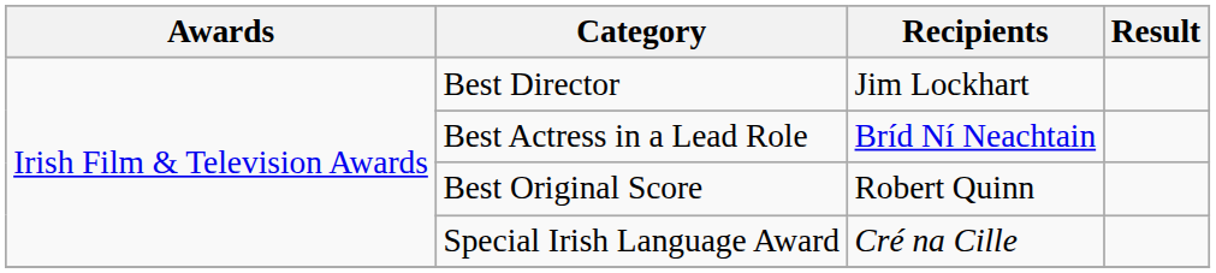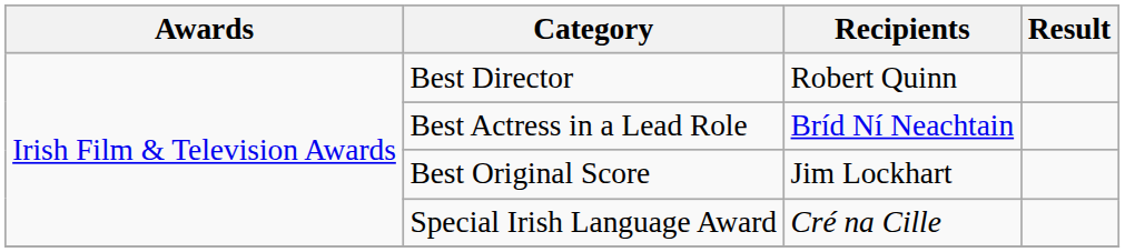 <table class="wikitable plainrowheaders sortable">
 <tr style="background:#ccc; text-align:center;">
 <th scope="col">Awards</th>
 <th scope="col">Category</th>
 <th scope="col">Recipients</th>
 <th scope="col">Result</th>
 </tr>
 <tr>
 <td rowspan=4><a href='#'>Irish Film & Television Awards</a></td>
 <td>Best Director</td>
-<td>Jim Lockhart</td>
+<td>Robert Quinn</td>
 <td></td>
 </tr>
 <tr>
 <td>Best Actress in a Lead Role</td>
 <td><a href='#'>Bríd Ní Neachtain</a></td>
 <td></td>
 </tr>
 <tr>
 <td>Best Original Score</td>
-<td>Robert Quinn</td>
+<td>Jim Lockhart</td>
 <td></td>
 </tr>
 <tr>
 <td>Special Irish Language Award</td>
 <td><em>Cré na Cille</em></td>
 <td></td>
 </tr>
 <tr>
 </tr>
 </table>
